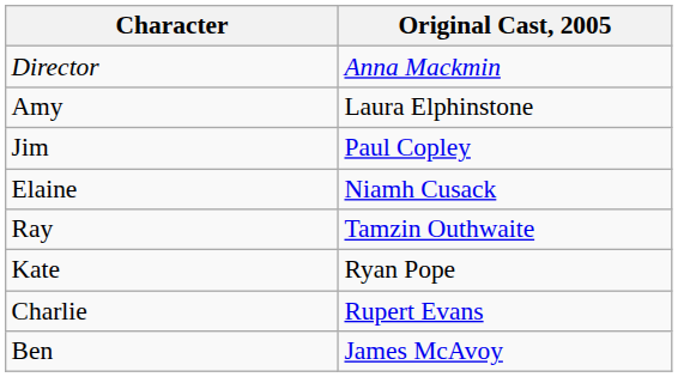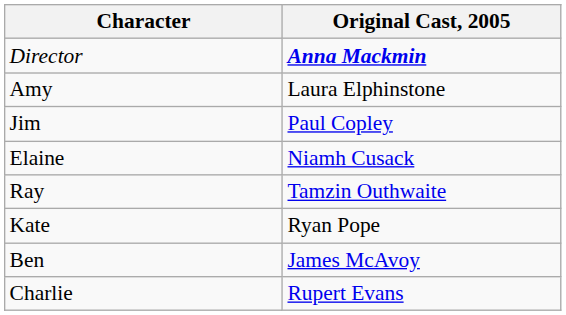 <table class="wikitable">
 <tr>
 <th scope="col" width="200">Character</th>
 <th scope="col" width="200">Original Cast, 2005</th>
 </tr>
 <tr>
 <td><em>Director</em></td>
-<td><em><a href='#'>Anna Mackmin</a></em></td>
+<td><strong><em><a href='#'>Anna Mackmin</a></em></strong></td>
 </tr>
 <tr>
 <td>Amy</td>
 <td>Laura Elphinstone</td>
 </tr>
 <tr>
 <td>Jim</td>
 <td><a href='#'>Paul Copley</a></td>
 </tr>
 <tr>
 <td>Elaine</td>
 <td><a href='#'>Niamh Cusack</a></td>
 </tr>
 <tr>
 <td>Ray</td>
 <td><a href='#'>Tamzin Outhwaite</a></td>
 </tr>
 <tr>
 <td>Kate</td>
 <td>Ryan Pope</td>
 </tr>
 <tr>
+<td>Ben</td>
+<td><a href='#'>James McAvoy</a></td>
+</tr>
+<tr>
 <td>Charlie</td>
 <td><a href='#'>Rupert Evans</a></td>
 </tr>
-<tr>
-<td>Ben</td>
-<td><a href='#'>James McAvoy</a></td>
-</tr>
 </table>
